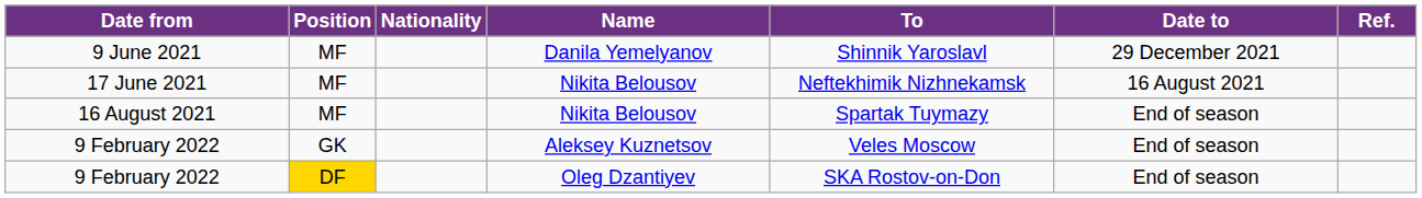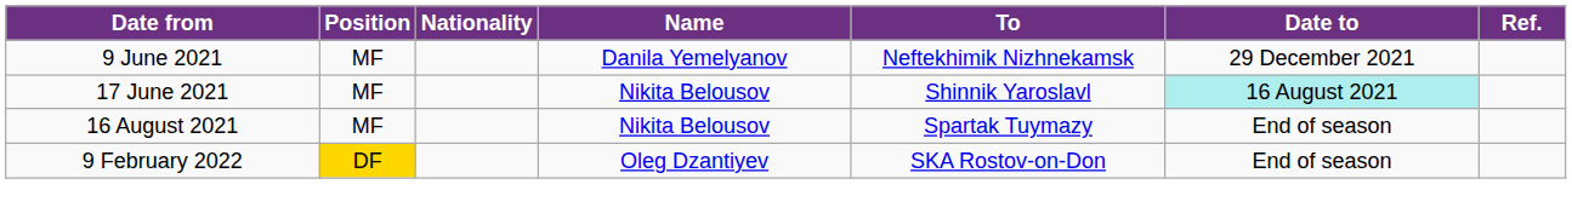 <table class="wikitable" style="text-align:center; font-size:90%; ">
 <tr>
 <th style="background:#6C3082; color:white; width:200px;">Date from</th>
 <th style="background:#6C3082; color:white; width:50px;">Position</th>
 <th style="background:#6C3082; color:white; width:50px;">Nationality</th>
 <th style="background:#6C3082; color:white; width:200px;">Name</th>
 <th style="background:#6C3082; color:white; width:200px;">To</th>
 <th style="background:#6C3082; color:white; width:200px;">Date to</th>
 <th style="background:#6C3082; color:white; width:50px;">Ref.</th>
 </tr>
 <tr>
 <td>9 June 2021</td>
 <td>MF</td>
 <td></td>
 <td><a href='#'>Danila Yemelyanov</a></td>
-<td><a href='#'>Shinnik Yaroslavl</a></td>
+<td><a href='#'>Neftekhimik Nizhnekamsk</a></td>
 <td>29 December 2021</td>
 <td></td>
 </tr>
 <tr>
 <td>17 June 2021</td>
 <td>MF</td>
 <td></td>
 <td><a href='#'>Nikita Belousov</a></td>
-<td><a href='#'>Neftekhimik Nizhnekamsk</a></td>
-<td>16 August 2021</td>
+<td><a href='#'>Shinnik Yaroslavl</a></td>
+<td style="background: paleturquoise;">16 August 2021</td>
 <td></td>
 </tr>
 <tr>
 <td>16 August 2021</td>
 <td>MF</td>
 <td></td>
 <td><a href='#'>Nikita Belousov</a></td>
 <td><a href='#'>Spartak Tuymazy</a></td>
 <td>End of season</td>
 <td></td>
 </tr>
 <tr>
 <td>9 February 2022</td>
-<td>GK</td>
-<td></td>
-<td><a href='#'>Aleksey Kuznetsov</a></td>
-<td><a href='#'>Veles Moscow</a></td>
-<td>End of season</td>
-<td></td>
-</tr>
-<tr>
-<td>9 February 2022</td>
 <td style="background: gold;">DF</td>
 <td></td>
 <td><a href='#'>Oleg Dzantiyev</a></td>
 <td><a href='#'>SKA Rostov-on-Don</a></td>
 <td>End of season</td>
 <td></td>
 </tr>
 </table>
